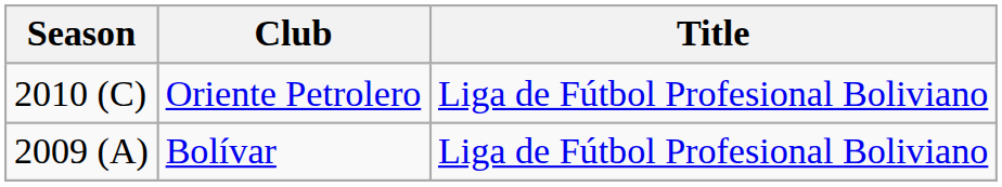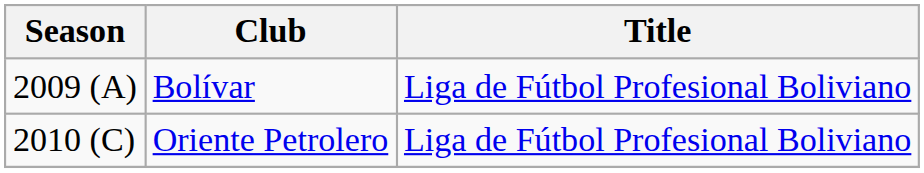 <table class="wikitable">
 <tr>
 <th>Season</th>
 <th>Club</th>
 <th>Title</th>
 </tr>
 <tr>
+<td>2009 (A)</td>
+<td><a href='#'>Bolívar</a></td>
+<td><a href='#'>Liga de Fútbol Profesional Boliviano</a></td>
+</tr>
+<tr>
 <td>2010 (C)</td>
 <td><a href='#'>Oriente Petrolero</a></td>
 <td><a href='#'>Liga de Fútbol Profesional Boliviano</a></td>
 </tr>
 <tr>
-<td>2009 (A)</td>
-<td><a href='#'>Bolívar</a></td>
-<td><a href='#'>Liga de Fútbol Profesional Boliviano</a></td>
-</tr>
-<tr>
 </tr>
 </table>
